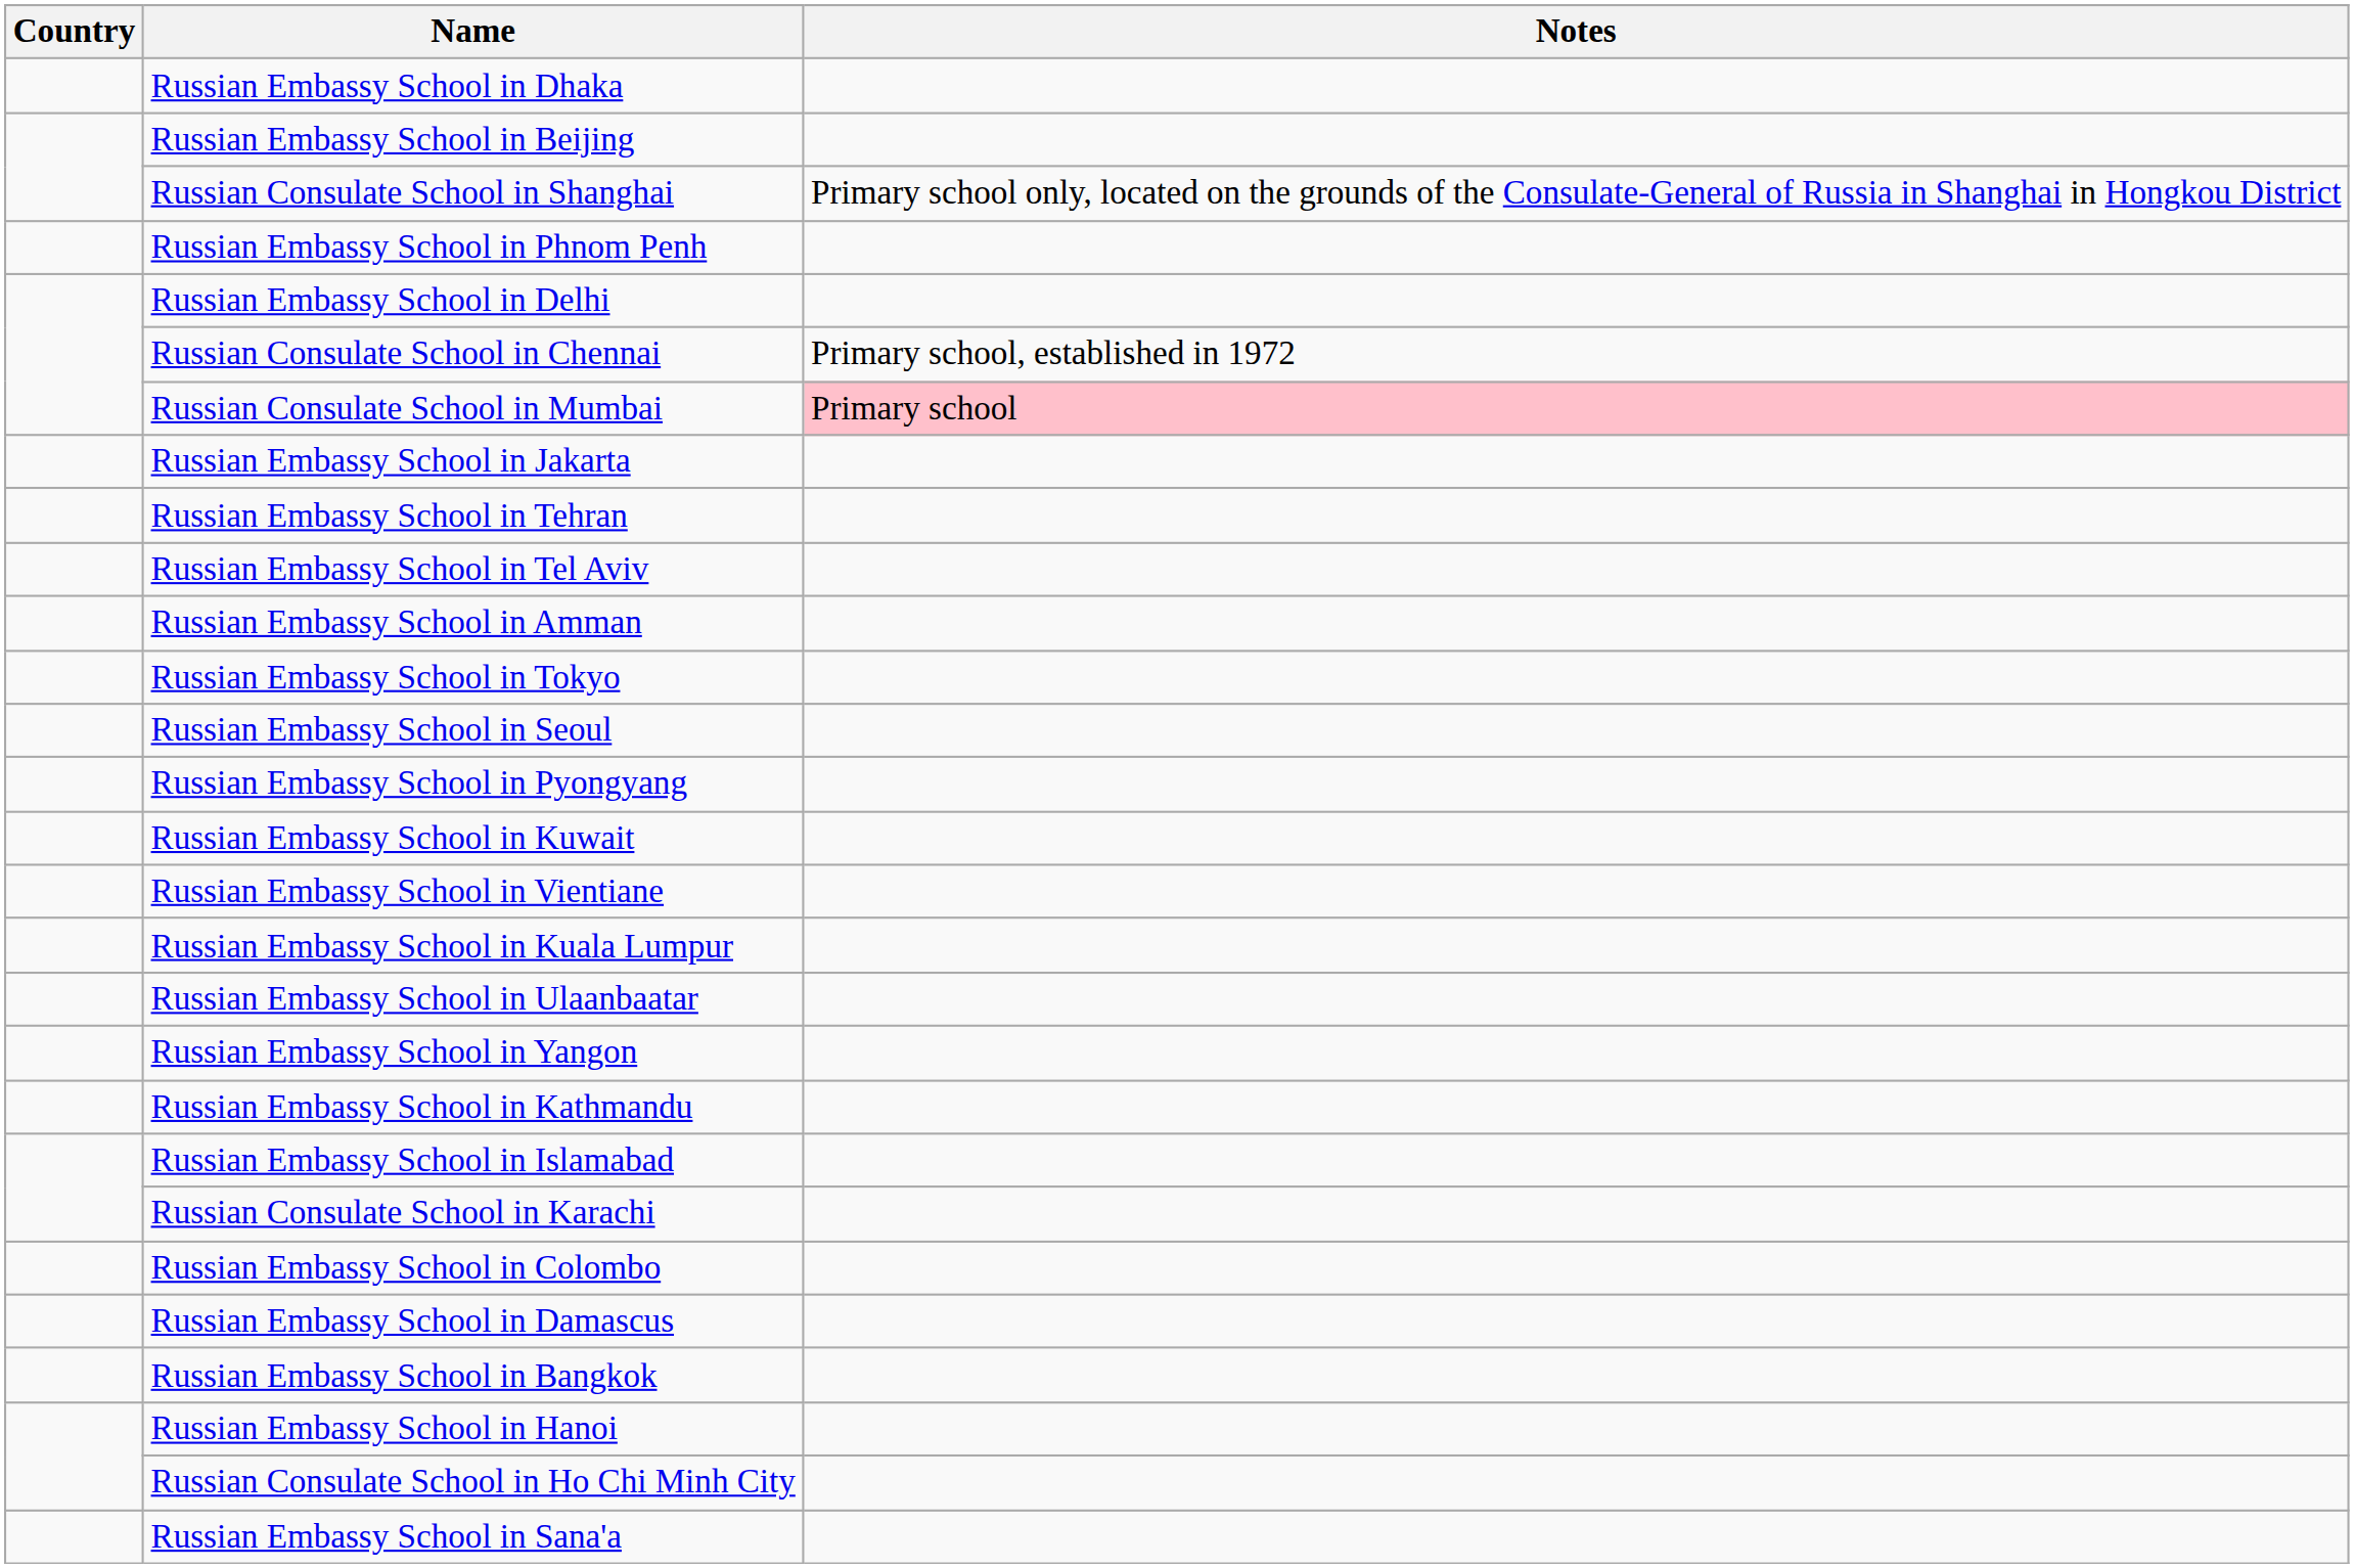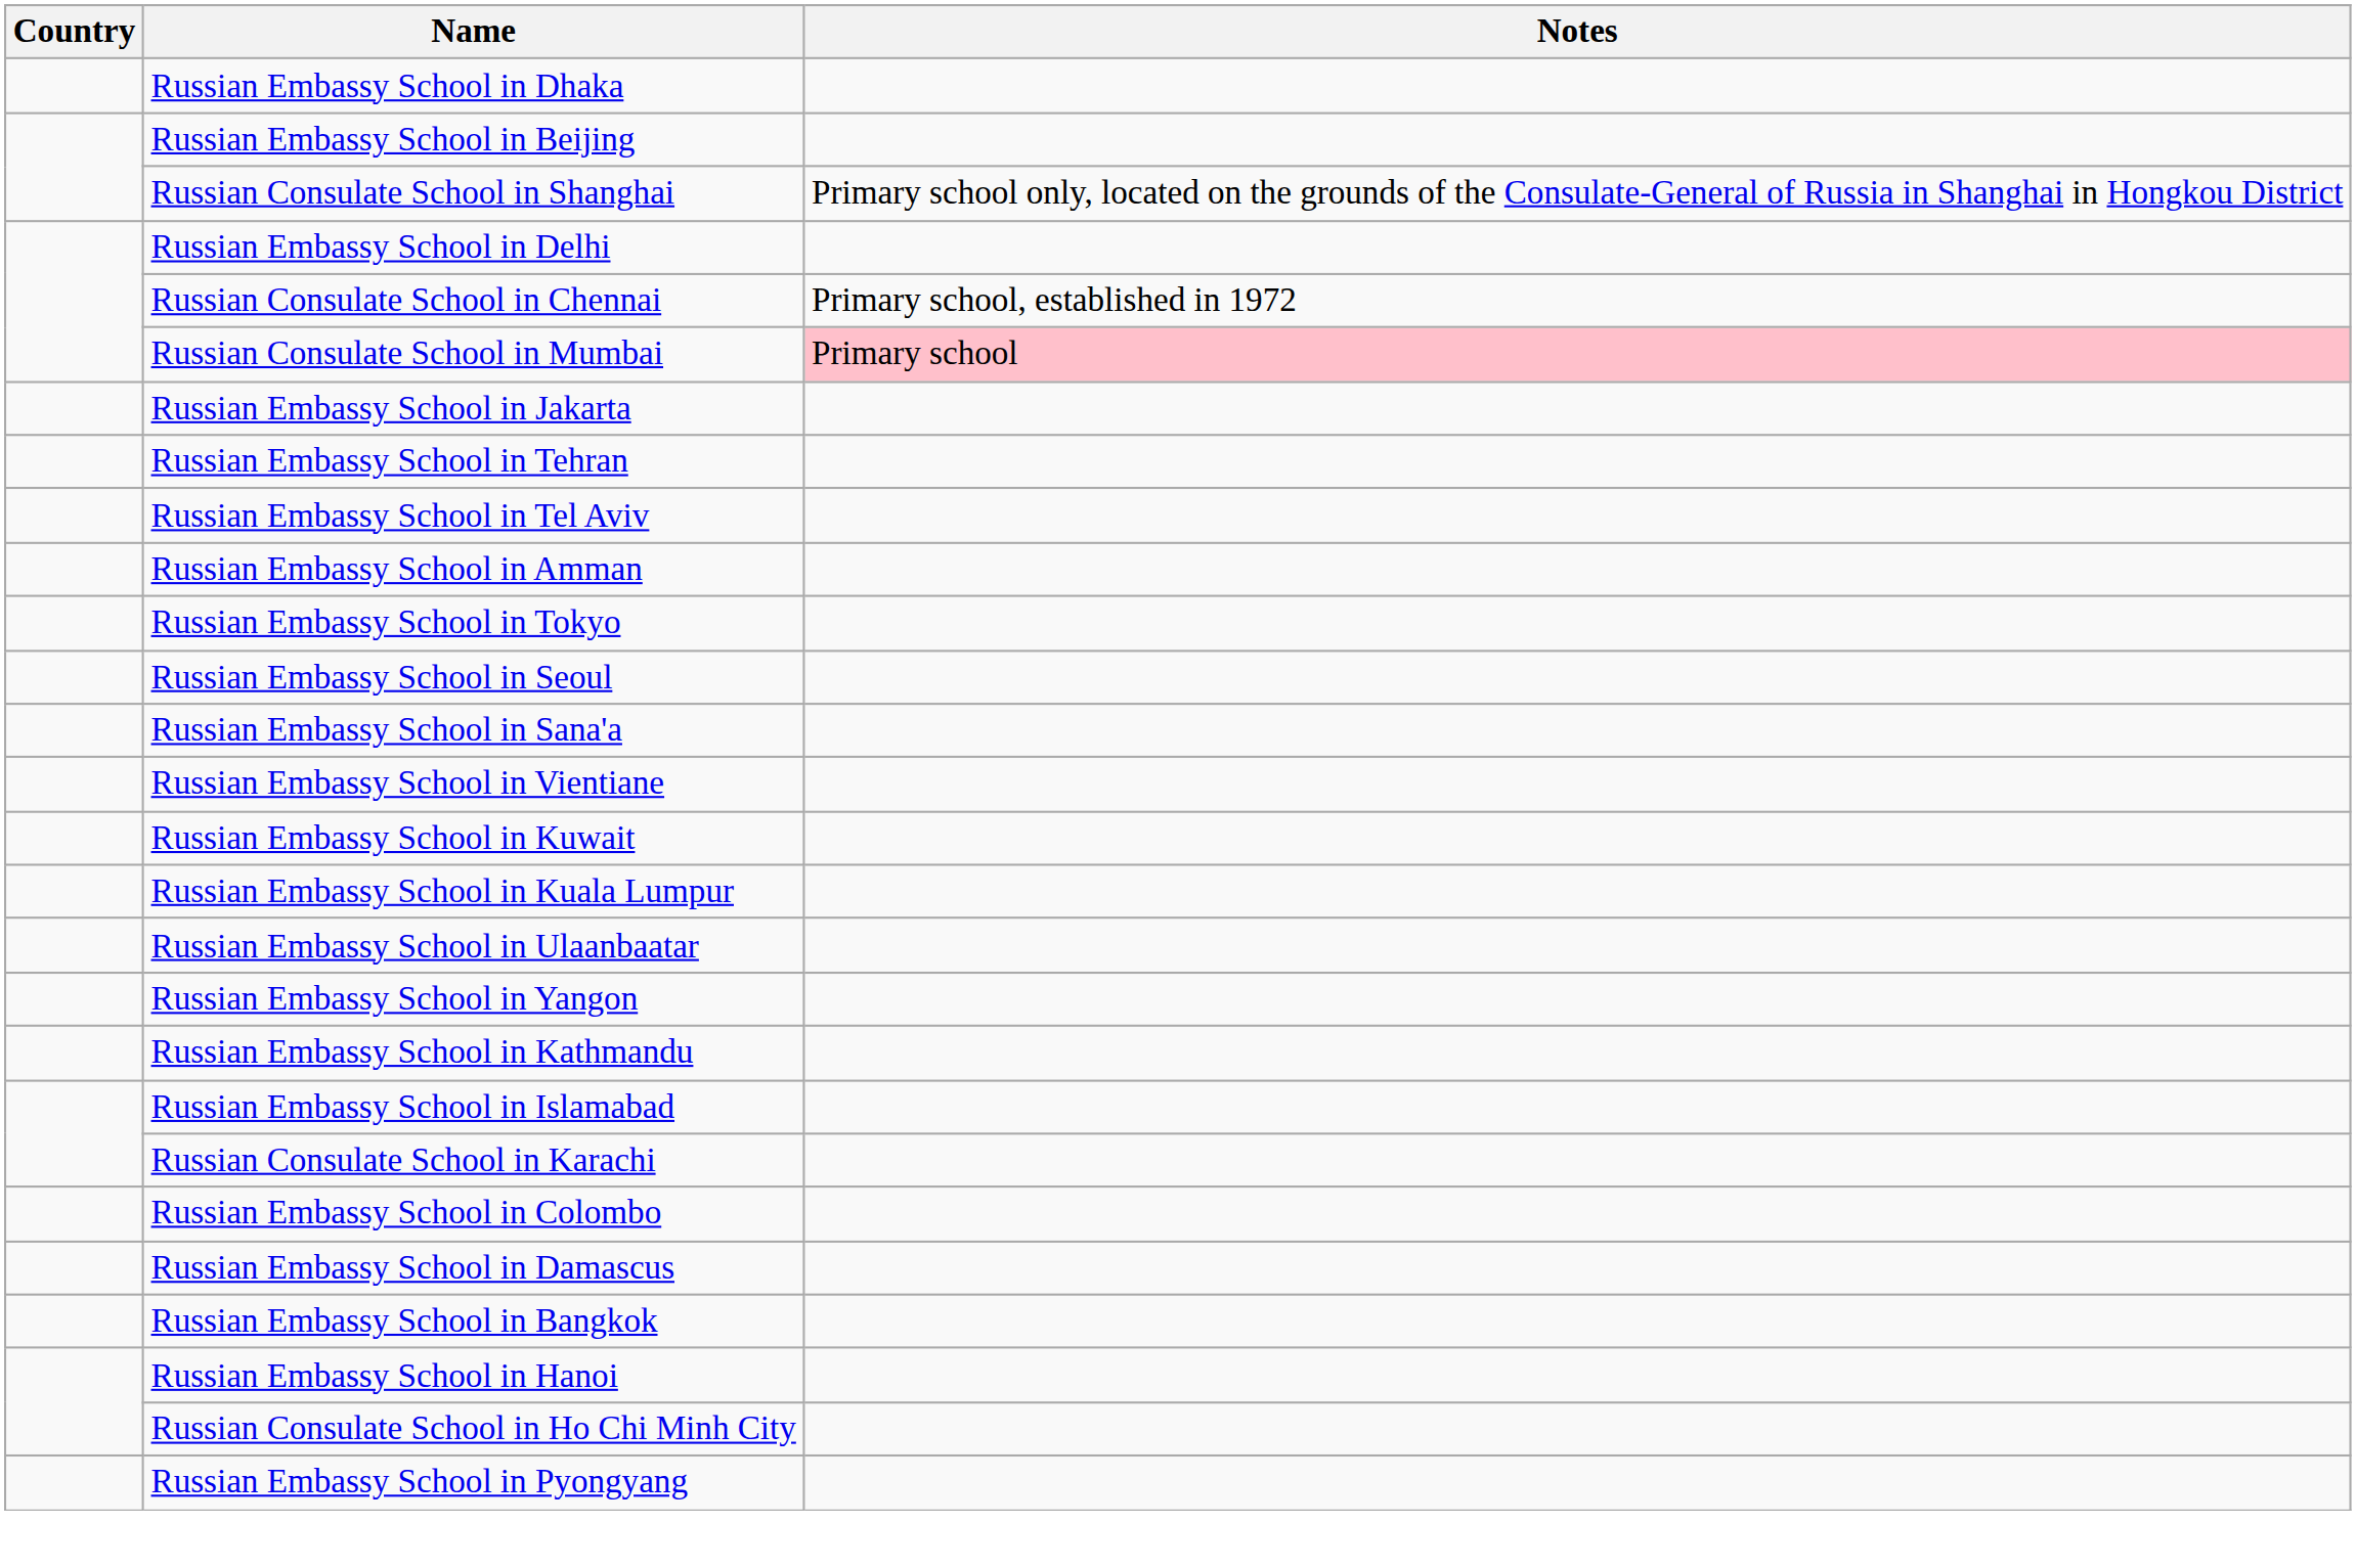 <table class="wikitable">
 <tr>
 <th>Country</th>
 <th>Name</th>
 <th>Notes</th>
 </tr>
 <tr>
 <td></td>
 <td><a href='#'>Russian Embassy School in Dhaka</a></td>
 <td></td>
 </tr>
 <tr>
 <td rowspan="2"></td>
 <td><a href='#'>Russian Embassy School in Beijing</a></td>
 <td></td>
 </tr>
 <tr>
 <td><a href='#'>Russian Consulate School in Shanghai</a></td>
 <td>Primary school only, located on the grounds of the <a href='#'>Consulate-General of Russia in Shanghai</a> in <a href='#'>Hongkou District</a></td>
-</tr>
-<tr>
-<td></td>
-<td><a href='#'>Russian Embassy School in Phnom Penh</a></td>
-<td></td>
 </tr>
 <tr>
 <td rowspan="3"></td>
 <td><a href='#'>Russian Embassy School in Delhi</a></td>
 <td></td>
 </tr>
 <tr>
 <td><a href='#'>Russian Consulate School in Chennai</a></td>
 <td>Primary school, established in 1972</td>
 </tr>
 <tr>
 <td><a href='#'>Russian Consulate School in Mumbai</a></td>
 <td style="background: pink;">Primary school</td>
 </tr>
 <tr>
 <td></td>
 <td><a href='#'>Russian Embassy School in Jakarta</a></td>
 <td></td>
 </tr>
 <tr>
 <td></td>
 <td><a href='#'>Russian Embassy School in Tehran</a></td>
 <td></td>
 </tr>
 <tr>
 <td></td>
 <td><a href='#'>Russian Embassy School in Tel Aviv</a></td>
 <td></td>
 </tr>
 <tr>
 <td></td>
 <td><a href='#'>Russian Embassy School in Amman</a></td>
 <td></td>
 </tr>
 <tr>
 <td></td>
 <td><a href='#'>Russian Embassy School in Tokyo</a></td>
 <td></td>
 </tr>
 <tr>
 <td></td>
 <td><a href='#'>Russian Embassy School in Seoul</a></td>
 <td></td>
 </tr>
 <tr>
 <td></td>
-<td><a href='#'>Russian Embassy School in Pyongyang</a></td>
+<td><a href='#'>Russian Embassy School in Sana'a</a></td>
+<td></td>
+</tr>
+<tr>
+<td></td>
+<td><a href='#'>Russian Embassy School in Vientiane</a></td>
 <td></td>
 </tr>
 <tr>
 <td></td>
 <td><a href='#'>Russian Embassy School in Kuwait</a></td>
-<td></td>
-</tr>
-<tr>
-<td></td>
-<td><a href='#'>Russian Embassy School in Vientiane</a></td>
 <td></td>
 </tr>
 <tr>
 <td></td>
 <td><a href='#'>Russian Embassy School in Kuala Lumpur</a></td>
 <td></td>
 </tr>
 <tr>
 <td></td>
 <td><a href='#'>Russian Embassy School in Ulaanbaatar</a></td>
 <td></td>
 </tr>
 <tr>
 <td></td>
 <td><a href='#'>Russian Embassy School in Yangon</a></td>
 <td></td>
 </tr>
 <tr>
 <td></td>
 <td><a href='#'>Russian Embassy School in Kathmandu</a></td>
 <td></td>
 </tr>
 <tr>
 <td rowspan="2"></td>
 <td><a href='#'>Russian Embassy School in Islamabad</a></td>
 <td></td>
 </tr>
 <tr>
 <td><a href='#'>Russian Consulate School in Karachi</a></td>
 <td></td>
 </tr>
 <tr>
 <td></td>
 <td><a href='#'>Russian Embassy School in Colombo</a></td>
 <td></td>
 </tr>
 <tr>
 <td></td>
 <td><a href='#'>Russian Embassy School in Damascus</a></td>
 <td></td>
 </tr>
 <tr>
 <td></td>
 <td><a href='#'>Russian Embassy School in Bangkok</a></td>
 <td></td>
 </tr>
 <tr>
 <td rowspan="2"></td>
 <td><a href='#'>Russian Embassy School in Hanoi</a></td>
 <td></td>
 </tr>
 <tr>
 <td><a href='#'>Russian Consulate School in Ho Chi Minh City</a></td>
 <td></td>
 </tr>
 <tr>
 <td></td>
-<td><a href='#'>Russian Embassy School in Sana'a</a></td>
+<td><a href='#'>Russian Embassy School in Pyongyang</a></td>
 <td></td>
 </tr>
 </table>
